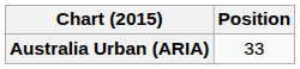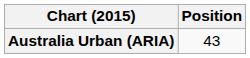 <table class="wikitable sortable plainrowheaders" style="text-align:center;">
 <tr>
 <th>Chart (2015)</th>
 <th>Position</th>
 </tr>
 <tr>
 <th scope="row">Australia Urban (ARIA)</th>
-<td style="text-align:center;">33</td>
+<td style="text-align:center;">43</td>
 </tr>
 </table>
